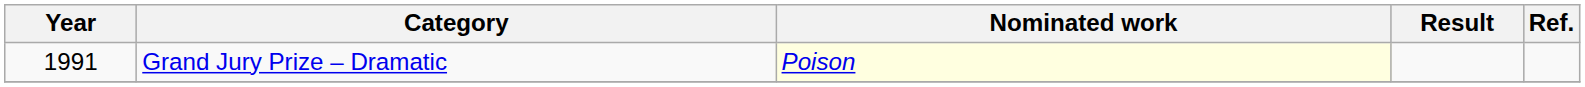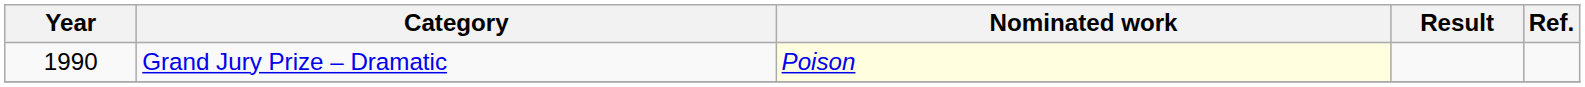 <table class=wikitable>
 <tr>
 <th scope="col" style="width:5em;">Year</th>
 <th scope="col" style="width:26em;">Category</th>
 <th scope="col" style="width:25em;">Nominated work</th>
 <th scope="col" style="width:5em;">Result</th>
 <th>Ref.</th>
 </tr>
 <tr>
-<td style="text-align:center;">1991</td>
+<td style="text-align:center;">1990</td>
 <td><a href='#'>Grand Jury Prize – Dramatic</a></td>
 <td style="background: lightyellow;"><em><a href='#'>Poison</a></em></td>
 <td></td>
 <td></td>
 </tr>
 <tr>
 </tr>
 </table>
